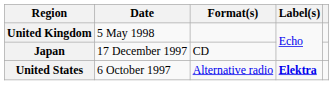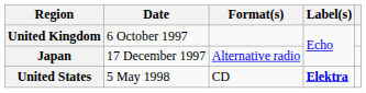 <table class="wikitable plainrowheaders">
 <tr>
 <th scope="col">Region</th>
 <th scope="col">Date</th>
 <th scope="col">Format(s)</th>
 <th scope="col">Label(s)</th>
 <th scope="col"></th>
 </tr>
 <tr>
 <th scope="row">United Kingdom</th>
-<td>5 May 1998</td>
+<td>6 October 1997</td>
 <td></td>
 <td rowspan="2"><a href='#'>Echo</a></td>
 <td></td>
 </tr>
 <tr>
 <th scope="row">Japan</th>
 <td>17 December 1997</td>
-<td>CD</td>
+<td><a href='#'>Alternative radio</a></td>
 <td></td>
 </tr>
 <tr>
 <th scope="row">United States</th>
-<td>6 October 1997</td>
-<td><a href='#'>Alternative radio</a></td>
+<td>5 May 1998</td>
+<td>CD</td>
 <td><strong><a href='#'>Elektra</a></strong></td>
 <td></td>
 </tr>
 </table>
